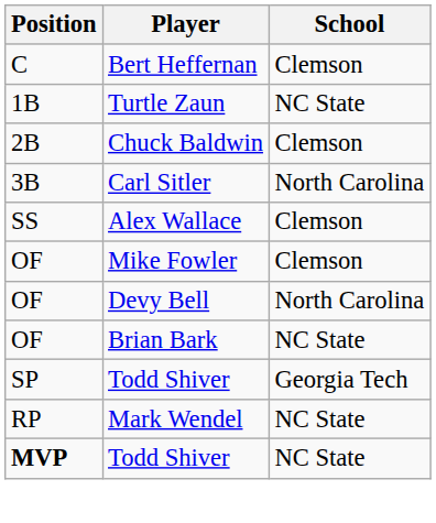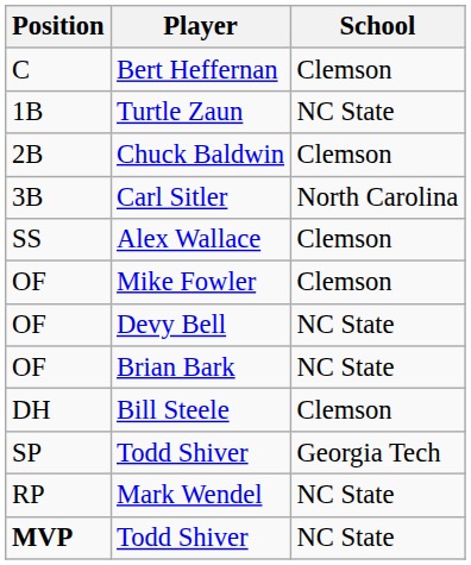 <table class="wikitable">
 <tr>
 <th>Position</th>
 <th>Player</th>
 <th>School</th>
 </tr>
 <tr>
 <td>C</td>
 <td><a href='#'>Bert Heffernan</a></td>
 <td>Clemson</td>
 </tr>
 <tr>
 <td>1B</td>
 <td><a href='#'>Turtle Zaun</a></td>
 <td>NC State</td>
 </tr>
 <tr>
 <td>2B</td>
 <td><a href='#'>Chuck Baldwin</a></td>
 <td>Clemson</td>
 </tr>
 <tr>
 <td>3B</td>
 <td><a href='#'>Carl Sitler</a></td>
 <td>North Carolina</td>
 </tr>
 <tr>
 <td>SS</td>
 <td><a href='#'>Alex Wallace</a></td>
 <td>Clemson</td>
 </tr>
 <tr>
 <td>OF</td>
 <td><a href='#'>Mike Fowler</a></td>
 <td>Clemson</td>
 </tr>
 <tr>
 <td>OF</td>
 <td><a href='#'>Devy Bell</a></td>
-<td>North Carolina</td>
+<td>NC State</td>
 </tr>
 <tr>
 <td>OF</td>
 <td><a href='#'>Brian Bark</a></td>
 <td>NC State</td>
+</tr>
+<tr>
+<td>DH</td>
+<td><a href='#'>Bill Steele</a></td>
+<td>Clemson</td>
 </tr>
 <tr>
 <td>SP</td>
 <td><a href='#'>Todd Shiver</a></td>
 <td>Georgia Tech</td>
 </tr>
 <tr>
 <td>RP</td>
 <td><a href='#'>Mark Wendel</a></td>
 <td>NC State</td>
 </tr>
 <tr>
 <td><strong>MVP</strong></td>
 <td><a href='#'>Todd Shiver</a></td>
 <td>NC State</td>
 </tr>
 </table>
